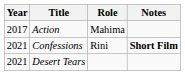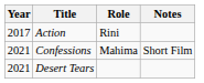 <table class="wikitable sortable">
 <tr>
 <th>Year</th>
 <th>Title</th>
 <th>Role</th>
 <th class="unsortable">Notes</th>
 </tr>
 <tr>
 <td>2017</td>
 <td><em>Action</em></td>
-<td>Mahima</td>
+<td>Rini</td>
 <td></td>
 </tr>
 <tr>
 <td>2021</td>
 <td><em>Confessions</em></td>
-<td>Rini</td>
-<td><strong>Short Film</strong></td>
+<td>Mahima</td>
+<td>Short Film</td>
 </tr>
 <tr>
 <td>2021</td>
 <td><em>Desert Tears</em></td>
 <td></td>
 <td></td>
 </tr>
 </table>
